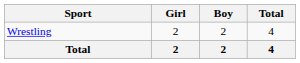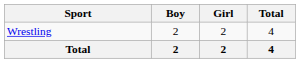 <table class="wikitable" style="text-align:center;">
 <tr>
 <th width=200>Sport</th>
+<th width=60>Boy</th>
 <th width=60>Girl</th>
-<th width=60>Boy</th>
 <th width=60>Total</th>
 </tr>
 <tr>
 <td align=left><a href='#'>Wrestling</a></td>
 <td>2</td>
 <td>2</td>
 <td>4</td>
 </tr>
 <tr>
 <th>Total</th>
 <th>2</th>
 <th>2</th>
 <th>4</th>
 </tr>
 </table>
